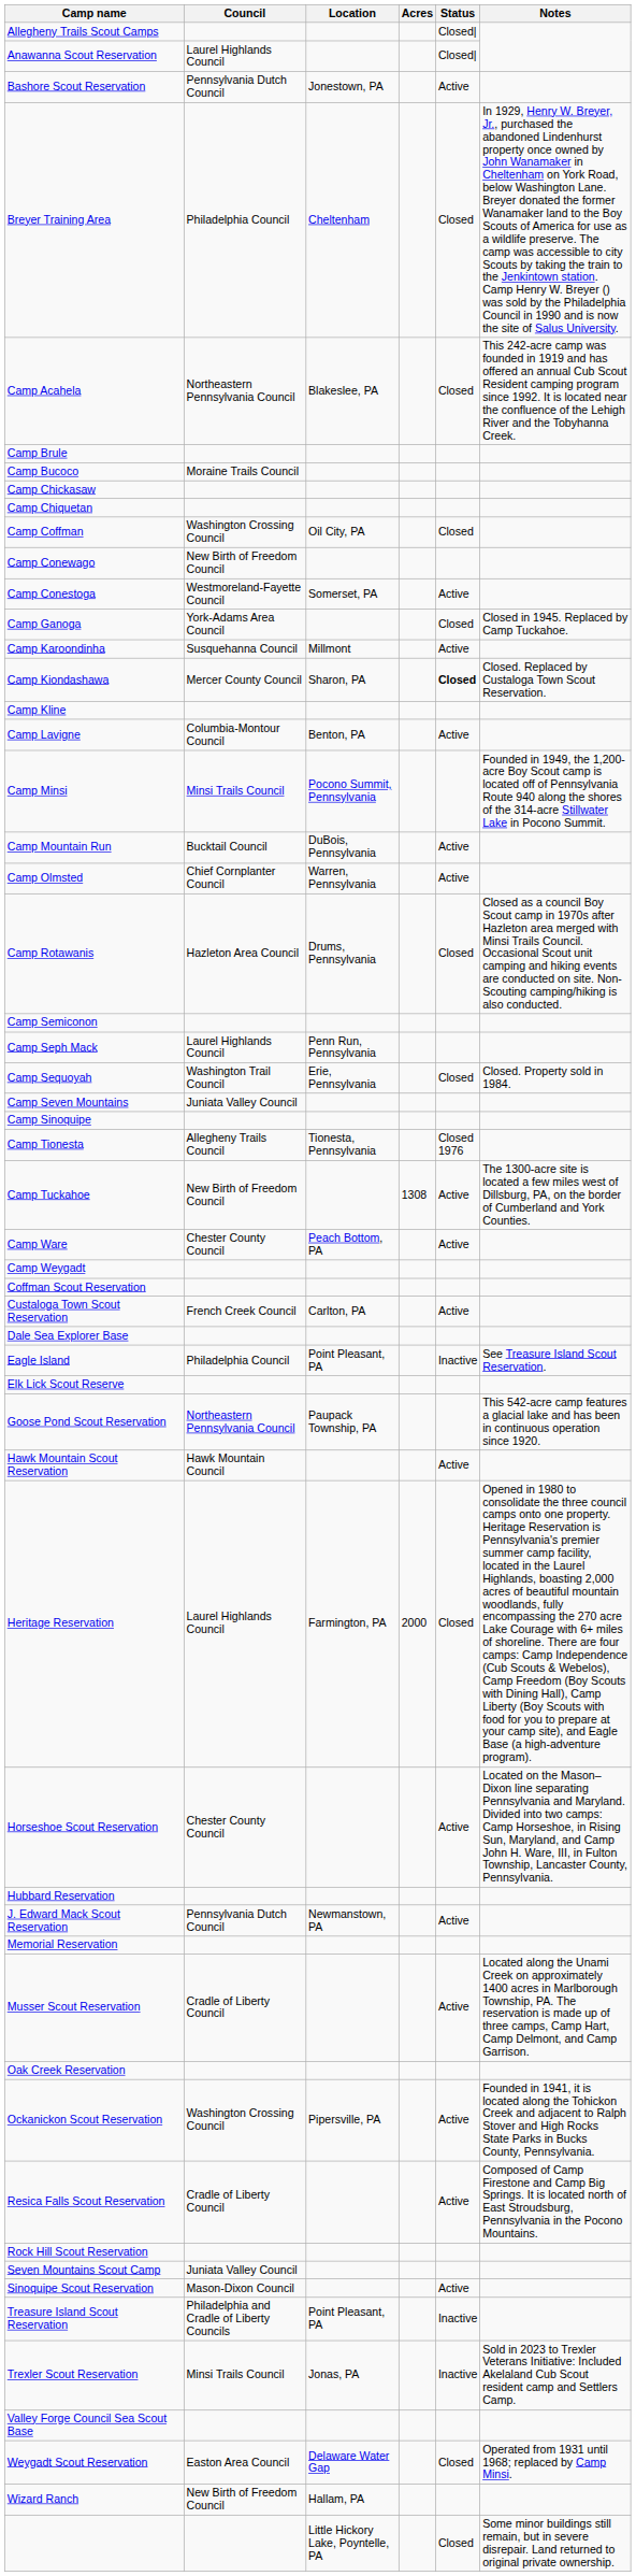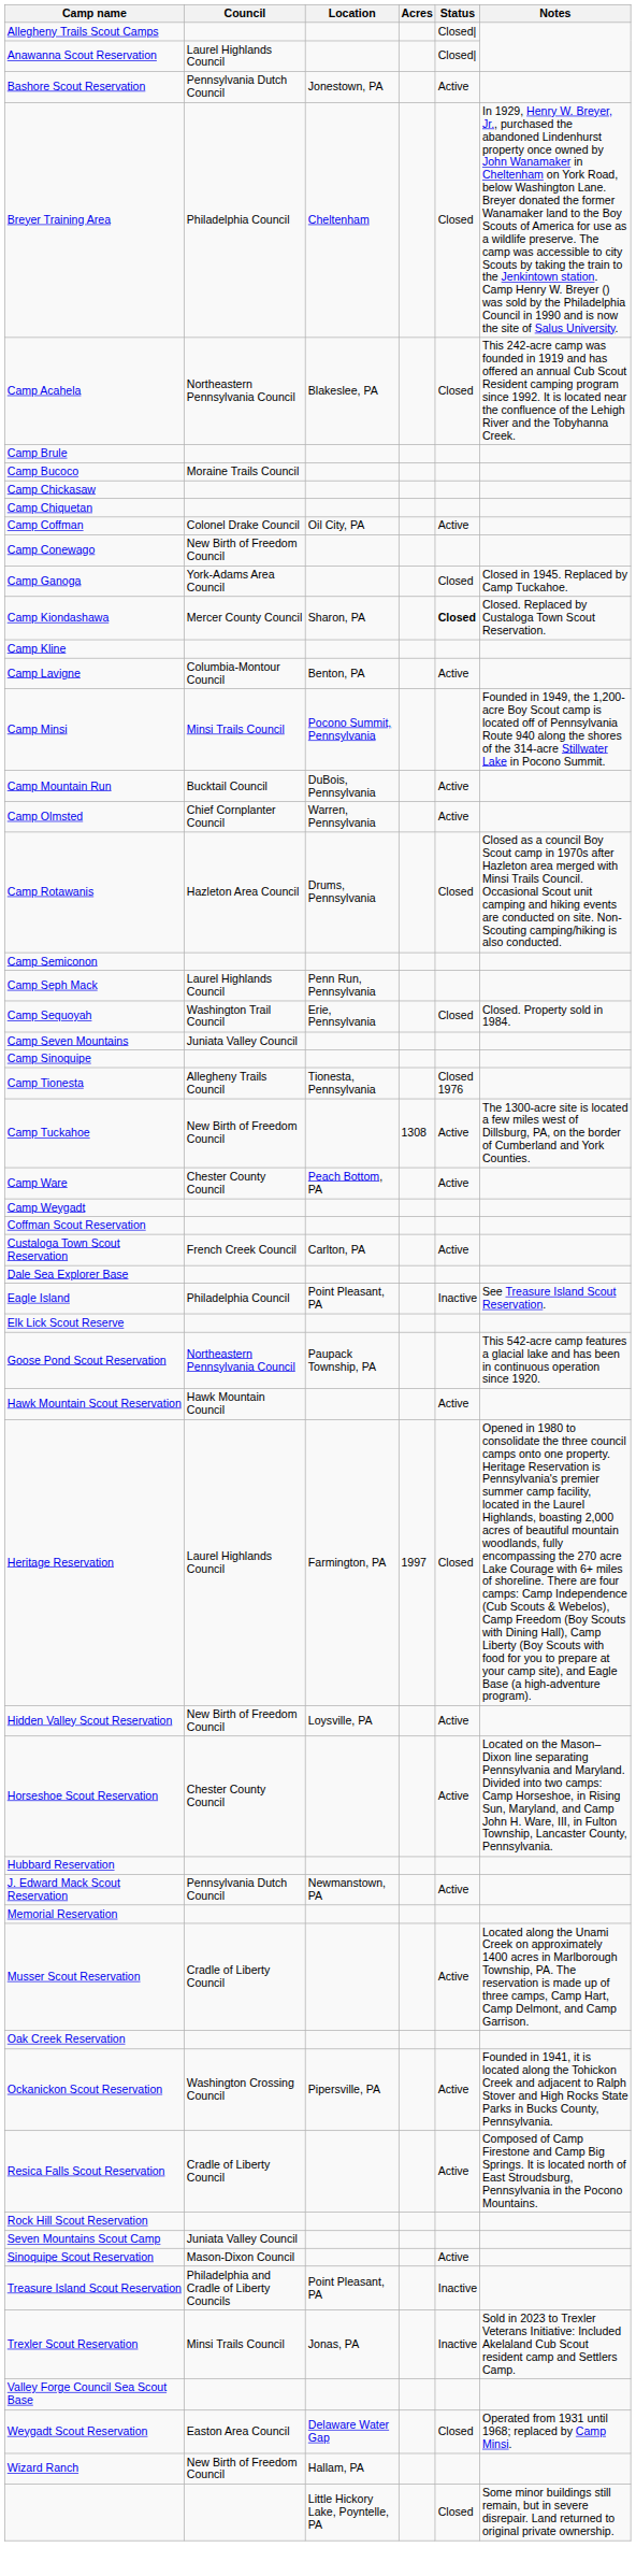 <table class="wikitable sortable" border="1" width="100%">
 <tr>
 <th scope="col" width="30%">Camp name</th>
 <th scope="col" width="20%">Council</th>
 <th scope="col" width="15%">Location</th>
 <th scope="col" width="5%">Acres</th>
 <th scope="col" width="5%">Status</th>
 <th scope="col" width="25%"  class="unsortable">Notes</th>
 </tr>
 <tr>
 <td><a href='#'>Allegheny Trails Scout Camps</a></td>
 <td></td>
 <td></td>
 <td></td>
 <td>Closed|</td>
 </tr>
 <tr>
 <td><a href='#'>Anawanna Scout Reservation</a></td>
 <td>Laurel Highlands Council</td>
 <td></td>
 <td></td>
 <td>Closed|</td>
 </tr>
 <tr>
 <td><a href='#'>Bashore Scout Reservation</a></td>
 <td>Pennsylvania Dutch Council</td>
 <td>Jonestown, PA</td>
 <td></td>
 <td>Active</td>
 <td></td>
 </tr>
 <tr>
 <td><a href='#'>Breyer Training Area</a></td>
 <td>Philadelphia Council</td>
 <td><a href='#'>Cheltenham</a></td>
 <td></td>
 <td>Closed</td>
 <td>In 1929, <a href='#'>Henry W. Breyer, Jr.</a>, purchased the abandoned Lindenhurst property once owned by <a href='#'>John Wanamaker</a> in <a href='#'>Cheltenham</a> on York Road, below Washington Lane. Breyer donated the former Wanamaker land to the Boy Scouts of America for use as a wildlife preserve. The camp was accessible to city Scouts by taking the train to the <a href='#'>Jenkintown station</a>. Camp Henry W. Breyer () was sold by the Philadelphia Council in 1990 and is now the site of <a href='#'>Salus University</a>.</td>
 </tr>
 <tr>
 <td><a href='#'>Camp Acahela</a></td>
 <td>Northeastern Pennsylvania Council</td>
 <td>Blakeslee, PA</td>
 <td></td>
 <td>Closed</td>
 <td>This 242-acre camp was founded in 1919 and has offered an annual Cub Scout Resident camping program since 1992.  It is located near the confluence of the Lehigh River and the Tobyhanna Creek.</td>
 </tr>
 <tr>
 <td><a href='#'>Camp Brule</a></td>
 <td></td>
 <td></td>
 <td></td>
 <td></td>
 <td></td>
 </tr>
 <tr>
 <td><a href='#'>Camp Bucoco</a></td>
 <td>Moraine Trails Council</td>
 <td></td>
 <td></td>
 <td></td>
 <td></td>
 </tr>
 <tr>
 <td><a href='#'>Camp Chickasaw</a></td>
 <td></td>
 <td></td>
 <td></td>
 <td></td>
 <td></td>
 </tr>
 <tr>
 <td><a href='#'>Camp Chiquetan</a></td>
 <td></td>
 <td></td>
 <td></td>
 <td></td>
 <td></td>
 </tr>
 <tr>
 <td><a href='#'>Camp Coffman</a></td>
-<td>Washington Crossing Council</td>
+<td>Colonel Drake Council</td>
 <td>Oil City, PA</td>
 <td></td>
-<td>Closed</td>
+<td>Active</td>
 <td></td>
 </tr>
 <tr>
 <td><a href='#'>Camp Conewago</a></td>
 <td>New Birth of Freedom Council</td>
 <td></td>
 <td></td>
 <td></td>
 <td></td>
 </tr>
 <tr>
-<td><a href='#'>Camp Conestoga</a></td>
-<td>Westmoreland-Fayette Council</td>
-<td>Somerset, PA</td>
-<td></td>
-<td>Active</td>
-<td></td>
-</tr>
-<tr>
 <td><a href='#'>Camp Ganoga</a></td>
 <td>York-Adams Area Council</td>
 <td></td>
 <td></td>
 <td>Closed</td>
 <td>Closed in 1945.  Replaced by Camp Tuckahoe.</td>
-</tr>
-<tr>
-<td><a href='#'>Camp Karoondinha</a></td>
-<td>Susquehanna Council</td>
-<td>Millmont</td>
-<td></td>
-<td>Active</td>
-<td></td>
 </tr>
 <tr>
 <td><a href='#'>Camp Kiondashawa</a></td>
 <td>Mercer County Council</td>
 <td>Sharon, PA</td>
 <td></td>
 <td><strong>Closed</strong></td>
 <td>Closed.  Replaced by Custaloga Town Scout Reservation.</td>
 </tr>
 <tr>
 <td><a href='#'>Camp Kline</a></td>
 <td></td>
 <td></td>
 <td></td>
 <td></td>
 <td></td>
 </tr>
 <tr>
 <td><a href='#'>Camp Lavigne</a></td>
 <td>Columbia-Montour Council</td>
 <td>Benton, PA</td>
 <td></td>
 <td>Active</td>
 <td></td>
 </tr>
 <tr>
 <td><a href='#'>Camp Minsi</a></td>
 <td><a href='#'>Minsi Trails Council</a></td>
 <td><a href='#'>Pocono Summit, Pennsylvania</a></td>
 <td></td>
 <td></td>
 <td>Founded in 1949, the 1,200-acre Boy Scout camp is located off of Pennsylvania Route 940 along the shores of the 314-acre <a href='#'>Stillwater Lake</a> in Pocono Summit.</td>
 </tr>
 <tr>
 <td><a href='#'>Camp Mountain Run</a></td>
 <td>Bucktail Council</td>
 <td>DuBois, Pennsylvania</td>
 <td></td>
 <td>Active</td>
 <td></td>
 </tr>
 <tr>
 <td><a href='#'>Camp Olmsted</a></td>
 <td>Chief Cornplanter Council</td>
 <td>Warren, Pennsylvania</td>
 <td></td>
 <td>Active</td>
 <td></td>
 </tr>
 <tr>
 <td><a href='#'>Camp Rotawanis</a></td>
 <td>Hazleton Area Council</td>
 <td>Drums, Pennsylvania</td>
 <td></td>
 <td>Closed</td>
 <td>Closed as a council Boy Scout camp in 1970s after Hazleton area merged with Minsi Trails Council. Occasional Scout unit camping and hiking events are conducted on site. Non-Scouting camping/hiking is also conducted.</td>
 </tr>
 <tr>
 <td><a href='#'>Camp Semiconon</a></td>
 <td></td>
 <td></td>
 <td></td>
 <td></td>
 <td></td>
 </tr>
 <tr>
 <td><a href='#'>Camp Seph Mack</a></td>
 <td>Laurel Highlands Council</td>
 <td>Penn Run, Pennsylvania</td>
 <td></td>
 <td></td>
 <td></td>
 </tr>
 <tr>
 <td><a href='#'>Camp Sequoyah</a></td>
 <td>Washington Trail Council</td>
 <td>Erie, Pennsylvania</td>
 <td></td>
 <td>Closed</td>
 <td>Closed.  Property sold in 1984.</td>
 </tr>
 <tr>
 <td><a href='#'>Camp Seven Mountains</a></td>
 <td>Juniata Valley Council</td>
 <td></td>
 <td></td>
 <td></td>
 <td></td>
 </tr>
 <tr>
 <td><a href='#'>Camp Sinoquipe</a></td>
 <td></td>
 <td></td>
 <td></td>
 <td></td>
 <td></td>
 </tr>
 <tr>
 <td><a href='#'>Camp Tionesta</a></td>
 <td>Allegheny Trails Council</td>
 <td>Tionesta, Pennsylvania</td>
 <td></td>
 <td>Closed 1976</td>
 <td></td>
 </tr>
 <tr>
 <td><a href='#'>Camp Tuckahoe</a></td>
 <td>New Birth of Freedom Council</td>
 <td></td>
 <td>1308</td>
 <td>Active</td>
 <td>The 1300-acre site is located a few miles west of Dillsburg, PA, on the border of Cumberland and York Counties.</td>
 </tr>
 <tr>
 <td><a href='#'>Camp Ware</a></td>
 <td>Chester County Council</td>
 <td><a href='#'>Peach Bottom</a>, PA</td>
 <td></td>
 <td>Active  </td>
 <td></td>
 </tr>
 <tr>
 <td><a href='#'>Camp Weygadt</a></td>
 <td></td>
 <td></td>
 <td></td>
 <td></td>
 <td></td>
 </tr>
 <tr>
 <td><a href='#'>Coffman Scout Reservation</a></td>
 <td></td>
 <td></td>
 <td></td>
 <td></td>
 <td></td>
 </tr>
 <tr>
 <td><a href='#'>Custaloga Town Scout Reservation</a></td>
 <td>French Creek Council</td>
 <td>Carlton, PA</td>
 <td></td>
 <td>Active</td>
 <td></td>
 </tr>
 <tr>
 <td><a href='#'>Dale Sea Explorer Base</a></td>
 <td></td>
 <td></td>
 <td></td>
 <td></td>
 <td></td>
 </tr>
 <tr>
 <td><a href='#'>Eagle Island</a></td>
 <td>Philadelphia Council</td>
 <td>Point Pleasant, PA</td>
 <td></td>
 <td>Inactive</td>
 <td>See <a href='#'>Treasure Island Scout Reservation</a>.</td>
 </tr>
 <tr>
 <td><a href='#'>Elk Lick Scout Reserve</a></td>
 <td></td>
 <td></td>
 <td></td>
 <td></td>
 <td></td>
 </tr>
 <tr>
 <td><a href='#'>Goose Pond Scout Reservation</a></td>
 <td><a href='#'>Northeastern Pennsylvania Council</a></td>
 <td>Paupack Township, PA</td>
 <td></td>
 <td></td>
 <td>This 542-acre camp features a glacial lake and has been in continuous operation since 1920.</td>
 </tr>
 <tr>
 <td><a href='#'>Hawk Mountain Scout Reservation</a></td>
 <td>Hawk Mountain Council</td>
 <td></td>
 <td></td>
 <td>Active</td>
 <td></td>
 </tr>
 <tr>
 <td><a href='#'>Heritage Reservation</a></td>
 <td>Laurel Highlands Council</td>
 <td>Farmington, PA</td>
-<td>2000</td>
+<td>1997</td>
 <td>Closed</td>
 <td>Opened in 1980 to consolidate the three council camps onto one property. Heritage Reservation is Pennsylvania's premier summer camp facility, located in the Laurel Highlands, boasting 2,000 acres of beautiful mountain woodlands, fully encompassing the 270 acre Lake Courage with 6+ miles of shoreline.  There are four camps: Camp Independence (Cub Scouts & Webelos), Camp Freedom (Boy Scouts with Dining Hall), Camp Liberty (Boy Scouts with food for you to prepare at your camp site), and Eagle Base (a high-adventure program).</td>
+</tr>
+<tr>
+<td><a href='#'>Hidden Valley Scout Reservation</a></td>
+<td>New Birth of Freedom Council</td>
+<td>Loysville, PA</td>
+<td></td>
+<td>Active</td>
+<td></td>
 </tr>
 <tr>
 <td><a href='#'>Horseshoe Scout Reservation</a></td>
 <td>Chester County Council</td>
 <td></td>
 <td></td>
 <td>Active  </td>
 <td>Located on the Mason–Dixon line separating Pennsylvania and Maryland.  Divided into two camps: Camp Horseshoe, in Rising Sun, Maryland, and Camp John H. Ware, III, in Fulton Township, Lancaster County, Pennsylvania.</td>
 </tr>
 <tr>
 <td><a href='#'>Hubbard Reservation</a></td>
 <td></td>
 <td></td>
 <td></td>
 <td></td>
 <td></td>
 </tr>
 <tr>
 <td><a href='#'>J. Edward Mack Scout Reservation</a></td>
 <td>Pennsylvania Dutch Council</td>
 <td>Newmanstown, PA</td>
 <td></td>
 <td>Active</td>
 <td></td>
 </tr>
 <tr>
 <td><a href='#'>Memorial Reservation</a></td>
 <td></td>
 <td></td>
 <td></td>
 <td></td>
 <td></td>
 </tr>
 <tr>
 <td><a href='#'>Musser Scout Reservation</a></td>
 <td>Cradle of Liberty Council</td>
 <td></td>
 <td></td>
 <td>Active</td>
 <td>Located along the Unami Creek on approximately 1400 acres in Marlborough Township, PA. The reservation is made up of three camps, Camp Hart, Camp Delmont, and Camp Garrison.</td>
 </tr>
 <tr>
 <td><a href='#'>Oak Creek Reservation</a></td>
 <td></td>
 <td></td>
 <td></td>
 <td></td>
 <td></td>
 </tr>
 <tr>
 <td><a href='#'>Ockanickon Scout Reservation</a></td>
 <td>Washington Crossing Council</td>
 <td>Pipersville, PA</td>
 <td></td>
 <td>Active</td>
 <td>Founded in 1941, it is located along the Tohickon Creek and adjacent to Ralph Stover and High Rocks State Parks in Bucks County, Pennsylvania.</td>
 </tr>
 <tr>
 <td><a href='#'>Resica Falls Scout Reservation</a></td>
 <td>Cradle of Liberty Council</td>
 <td></td>
 <td></td>
 <td>Active</td>
 <td>Composed of Camp Firestone and Camp Big Springs.  It is located north of East Stroudsburg, Pennsylvania in the Pocono Mountains.</td>
 </tr>
 <tr>
 <td><a href='#'>Rock Hill Scout Reservation</a></td>
 <td></td>
 <td></td>
 <td></td>
 <td></td>
 <td></td>
 </tr>
 <tr>
 <td><a href='#'>Seven Mountains Scout Camp</a></td>
 <td>Juniata Valley Council</td>
 <td></td>
 <td></td>
 <td></td>
 <td></td>
 </tr>
 <tr>
 <td><a href='#'>Sinoquipe Scout Reservation</a></td>
 <td>Mason-Dixon Council</td>
 <td></td>
 <td></td>
 <td>Active</td>
 <td></td>
 </tr>
 <tr>
 <td><a href='#'>Treasure Island Scout Reservation</a></td>
 <td>Philadelphia and Cradle of Liberty Councils</td>
 <td>Point Pleasant, PA</td>
 <td></td>
 <td>Inactive</td>
 <td></td>
 </tr>
 <tr>
 <td><a href='#'>Trexler Scout Reservation</a></td>
 <td>Minsi Trails Council</td>
 <td>Jonas, PA</td>
 <td></td>
 <td>Inactive</td>
 <td>Sold in 2023 to Trexler Veterans Initiative: Included Akelaland Cub Scout resident camp and Settlers Camp.</td>
 </tr>
 <tr>
 <td><a href='#'>Valley Forge Council Sea Scout Base</a></td>
 <td></td>
 <td></td>
 <td></td>
 <td></td>
 <td></td>
 </tr>
 <tr>
 <td><a href='#'>Weygadt Scout Reservation</a></td>
 <td>Easton Area Council</td>
 <td><a href='#'>Delaware Water Gap</a></td>
 <td></td>
 <td>Closed</td>
 <td>Operated from 1931 until 1968; replaced by <a href='#'>Camp Minsi</a>.</td>
 </tr>
 <tr>
 <td><a href='#'>Wizard Ranch</a></td>
 <td>New Birth of Freedom Council</td>
 <td>Hallam, PA</td>
 <td></td>
 <td></td>
 <td></td>
 </tr>
 <tr>
 <td></td>
 <td></td>
 <td>Little Hickory Lake, Poyntelle, PA</td>
 <td></td>
 <td>Closed</td>
 <td>Some minor buildings still remain, but in severe disrepair.  Land returned to original private ownership.</td>
 </tr>
 </table>
